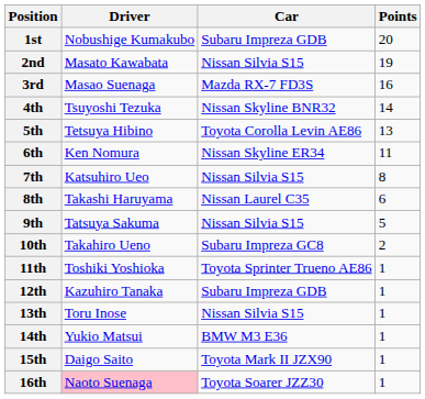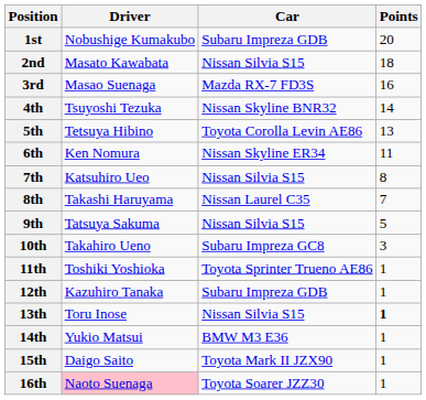 <table class="wikitable">
 <tr>
 <th>Position</th>
 <th>Driver</th>
 <th>Car</th>
 <th>Points</th>
 </tr>
 <tr>
 <th>1st</th>
 <td><a href='#'>Nobushige Kumakubo</a></td>
 <td><a href='#'>Subaru Impreza GDB</a></td>
 <td>20</td>
 </tr>
 <tr>
 <th>2nd</th>
 <td><a href='#'>Masato Kawabata</a></td>
 <td><a href='#'>Nissan Silvia S15</a></td>
-<td>19</td>
+<td>18</td>
 </tr>
 <tr>
 <th>3rd</th>
 <td><a href='#'>Masao Suenaga</a></td>
 <td><a href='#'>Mazda RX-7 FD3S</a></td>
 <td>16</td>
 </tr>
 <tr>
 <th>4th</th>
 <td><a href='#'>Tsuyoshi Tezuka</a></td>
 <td><a href='#'>Nissan Skyline BNR32</a></td>
 <td>14</td>
 </tr>
 <tr>
 <th>5th</th>
 <td><a href='#'>Tetsuya Hibino</a></td>
 <td><a href='#'>Toyota Corolla Levin AE86</a></td>
 <td>13</td>
 </tr>
 <tr>
 <th>6th</th>
 <td><a href='#'>Ken Nomura</a></td>
 <td><a href='#'>Nissan Skyline ER34</a></td>
 <td>11</td>
 </tr>
 <tr>
 <th>7th</th>
 <td><a href='#'>Katsuhiro Ueo</a></td>
 <td><a href='#'>Nissan Silvia S15</a></td>
 <td>8</td>
 </tr>
 <tr>
 <th>8th</th>
 <td><a href='#'>Takashi Haruyama</a></td>
 <td><a href='#'>Nissan Laurel C35</a></td>
-<td>6</td>
+<td>7</td>
 </tr>
 <tr>
 <th>9th</th>
 <td><a href='#'>Tatsuya Sakuma</a></td>
 <td><a href='#'>Nissan Silvia S15</a></td>
 <td>5</td>
 </tr>
 <tr>
 <th>10th</th>
 <td><a href='#'>Takahiro Ueno</a></td>
 <td><a href='#'>Subaru Impreza GC8</a></td>
-<td>2</td>
+<td>3</td>
 </tr>
 <tr>
 <th>11th</th>
 <td><a href='#'>Toshiki Yoshioka</a></td>
 <td><a href='#'>Toyota Sprinter Trueno AE86</a></td>
 <td>1</td>
 </tr>
 <tr>
 <th>12th</th>
 <td><a href='#'>Kazuhiro Tanaka</a></td>
 <td><a href='#'>Subaru Impreza GDB</a></td>
 <td>1</td>
 </tr>
 <tr>
 <th>13th</th>
 <td><a href='#'>Toru Inose</a></td>
 <td><a href='#'>Nissan Silvia S15</a></td>
-<td>1</td>
+<td><strong>1</strong></td>
 </tr>
 <tr>
 <th>14th</th>
 <td><a href='#'>Yukio Matsui</a></td>
 <td><a href='#'>BMW M3 E36</a></td>
 <td>1</td>
 </tr>
 <tr>
 <th>15th</th>
 <td><a href='#'>Daigo Saito</a></td>
 <td><a href='#'>Toyota Mark II JZX90</a></td>
 <td>1</td>
 </tr>
 <tr>
 <th>16th</th>
 <td style="background: pink;"><a href='#'>Naoto Suenaga</a></td>
 <td><a href='#'>Toyota Soarer JZZ30</a></td>
 <td>1</td>
 </tr>
 </table>
